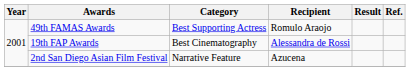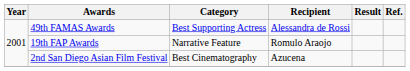 <table class="wikitable">
 <tr>
 <th>Year</th>
 <th>Awards</th>
 <th>Category</th>
 <th>Recipient</th>
 <th>Result</th>
 <th>Ref.</th>
 </tr>
 <tr>
 <td rowspan="3">2001</td>
 <td rowspan="1"><a href='#'>49th FAMAS Awards</a></td>
 <td><a href='#'>Best Supporting Actress</a></td>
+<td><a href='#'>Alessandra de Rossi</a></td>
+<td></td>
+<td></td>
+</tr>
+<tr>
+<td><a href='#'>19th FAP Awards</a></td>
+<td>Narrative Feature</td>
 <td>Romulo Araojo</td>
 <td></td>
 <td></td>
 </tr>
 <tr>
-<td><a href='#'>19th FAP Awards</a></td>
+<td><a href='#'>2nd San Diego Asian Film Festival</a></td>
 <td>Best Cinematography</td>
-<td><a href='#'>Alessandra de Rossi</a></td>
-<td></td>
-<td></td>
-</tr>
-<tr>
-<td><a href='#'>2nd San Diego Asian Film Festival</a></td>
-<td>Narrative Feature</td>
 <td>Azucena</td>
 <td></td>
 <td></td>
 </tr>
 <tr>
 </tr>
 </table>
